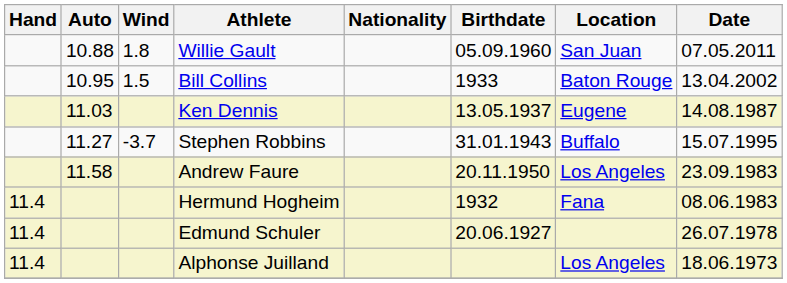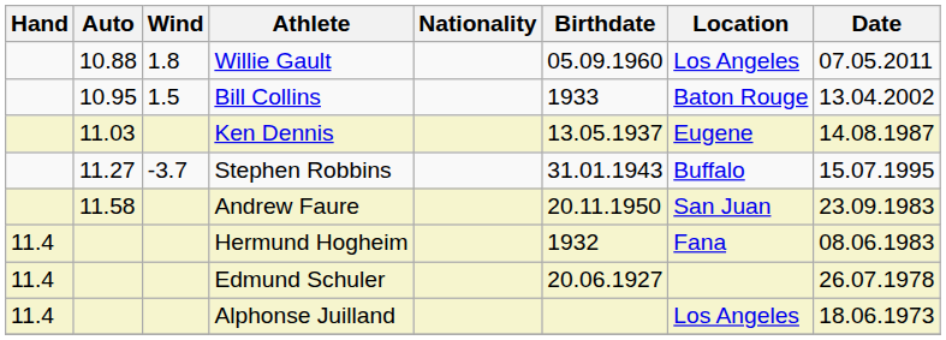 <table class="wikitable">
 <tr>
 <th>Hand</th>
 <th>Auto</th>
 <th>Wind</th>
 <th>Athlete</th>
 <th>Nationality</th>
 <th>Birthdate</th>
 <th>Location</th>
 <th>Date</th>
 </tr>
 <tr>
 <td></td>
 <td>10.88</td>
 <td>1.8</td>
 <td><a href='#'>Willie Gault</a></td>
 <td></td>
 <td>05.09.1960</td>
-<td><a href='#'>San Juan</a></td>
+<td><a href='#'>Los Angeles</a></td>
 <td>07.05.2011</td>
 </tr>
 <tr>
 <td></td>
 <td>10.95</td>
 <td>1.5</td>
 <td><a href='#'>Bill Collins</a></td>
 <td></td>
 <td>1933</td>
 <td><a href='#'>Baton Rouge</a></td>
 <td>13.04.2002</td>
 </tr>
 <tr bgcolor=#f6F5CE>
 <td></td>
 <td>11.03</td>
 <td></td>
 <td><a href='#'>Ken Dennis</a></td>
 <td></td>
 <td>13.05.1937</td>
 <td><a href='#'>Eugene</a></td>
 <td>14.08.1987</td>
 </tr>
 <tr>
 <td></td>
 <td>11.27</td>
 <td>-3.7</td>
 <td>Stephen Robbins</td>
 <td></td>
 <td>31.01.1943</td>
 <td><a href='#'>Buffalo</a></td>
 <td>15.07.1995</td>
 </tr>
 <tr bgcolor=#f6F5CE>
 <td></td>
 <td>11.58</td>
 <td></td>
 <td>Andrew Faure</td>
 <td></td>
 <td>20.11.1950</td>
-<td><a href='#'>Los Angeles</a></td>
+<td><a href='#'>San Juan</a></td>
 <td>23.09.1983</td>
 </tr>
 <tr bgcolor=#f6F5CE>
 <td>11.4</td>
 <td></td>
 <td></td>
 <td>Hermund Hogheim</td>
 <td></td>
 <td>1932</td>
 <td><a href='#'>Fana</a></td>
 <td>08.06.1983</td>
 </tr>
 <tr bgcolor=#f6F5CE>
 <td>11.4</td>
 <td></td>
 <td></td>
 <td>Edmund Schuler</td>
 <td></td>
 <td>20.06.1927</td>
 <td></td>
 <td>26.07.1978</td>
 </tr>
 <tr bgcolor=#f6F5CE>
 <td>11.4</td>
 <td></td>
 <td></td>
 <td>Alphonse Juilland</td>
 <td></td>
 <td></td>
 <td><a href='#'>Los Angeles</a></td>
 <td>18.06.1973</td>
 </tr>
 <tr>
 </tr>
 </table>
